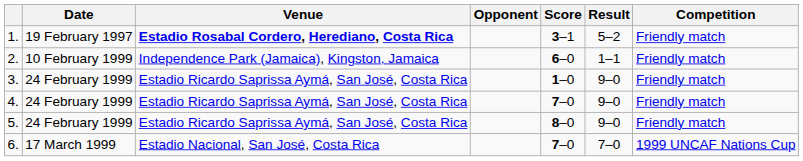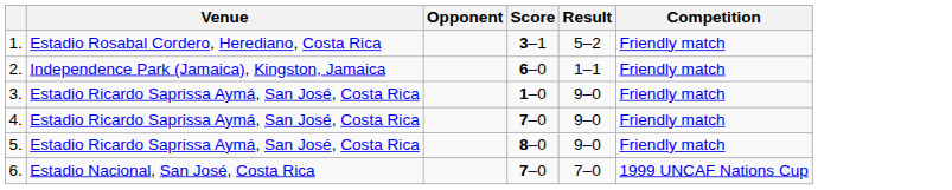 <table class="wikitable">
 <tr>
 <th></th>
-<th>Date</th>
 <th>Venue</th>
 <th>Opponent</th>
 <th>Score</th>
 <th>Result</th>
 <th>Competition</th>
 </tr>
 <tr>
 <td align="center">1.</td>
-<td>19 February 1997</td>
-<td><strong><a href='#'>Estadio Rosabal Cordero</a>, <a href='#'>Herediano</a>, <a href='#'>Costa Rica</a></strong></td>
+<td><a href='#'>Estadio Rosabal Cordero</a>, <a href='#'>Herediano</a>, <a href='#'>Costa Rica</a></td>
 <td></td>
 <td align="center"><strong>3</strong>–1</td>
 <td align="center">5–2</td>
 <td><a href='#'>Friendly match</a></td>
 </tr>
 <tr>
 <td align="center">2.</td>
-<td>10 February 1999</td>
 <td><a href='#'>Independence Park (Jamaica)</a>, <a href='#'>Kingston, Jamaica</a></td>
 <td></td>
 <td align="center"><strong>6</strong>–0</td>
 <td align="center">1–1</td>
 <td><a href='#'>Friendly match</a></td>
 </tr>
 <tr>
 <td align="center">3.</td>
-<td>24 February 1999</td>
 <td><a href='#'>Estadio Ricardo Saprissa Aymá</a>, <a href='#'>San José</a>, <a href='#'>Costa Rica</a></td>
 <td></td>
 <td align="center"><strong>1</strong>–0</td>
 <td align="center">9–0</td>
 <td><a href='#'>Friendly match</a></td>
 </tr>
 <tr>
 <td align="center">4.</td>
-<td>24 February 1999</td>
 <td><a href='#'>Estadio Ricardo Saprissa Aymá</a>, <a href='#'>San José</a>, <a href='#'>Costa Rica</a></td>
 <td></td>
 <td align="center"><strong>7</strong>–0</td>
 <td align="center">9–0</td>
 <td><a href='#'>Friendly match</a></td>
 </tr>
 <tr>
 <td align="center">5.</td>
-<td>24 February 1999</td>
 <td><a href='#'>Estadio Ricardo Saprissa Aymá</a>, <a href='#'>San José</a>, <a href='#'>Costa Rica</a></td>
 <td></td>
 <td align="center"><strong>8</strong>–0</td>
 <td align="center">9–0</td>
 <td><a href='#'>Friendly match</a></td>
 </tr>
 <tr>
 <td align="center">6.</td>
-<td>17 March 1999</td>
 <td><a href='#'>Estadio Nacional</a>, <a href='#'>San José</a>, <a href='#'>Costa Rica</a></td>
 <td></td>
 <td align="center"><strong>7</strong>–0</td>
 <td align="center">7–0</td>
 <td><a href='#'>1999 UNCAF Nations Cup</a></td>
 </tr>
 </table>
